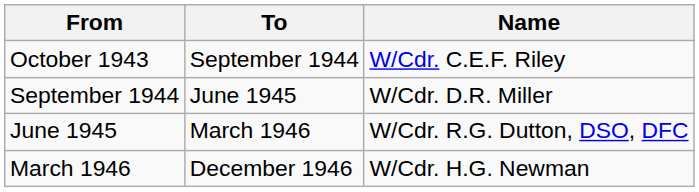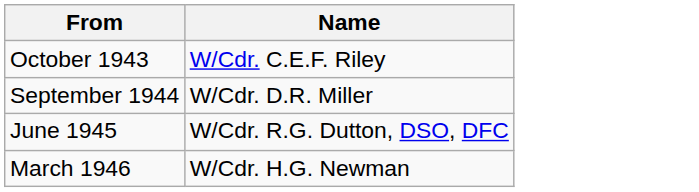 <table class="wikitable">
 <tr>
 <th>From</th>
-<th>To</th>
 <th>Name</th>
 </tr>
 <tr>
 <td>October 1943</td>
-<td>September 1944</td>
 <td><a href='#'>W/Cdr.</a> C.E.F. Riley</td>
 </tr>
 <tr>
 <td>September 1944</td>
-<td>June 1945</td>
 <td>W/Cdr. D.R. Miller</td>
 </tr>
 <tr>
 <td>June 1945</td>
-<td>March 1946</td>
 <td>W/Cdr. R.G. Dutton, <a href='#'>DSO</a>, <a href='#'>DFC</a></td>
 </tr>
 <tr>
 <td>March 1946</td>
-<td>December 1946</td>
 <td>W/Cdr. H.G. Newman</td>
 </tr>
 </table>
